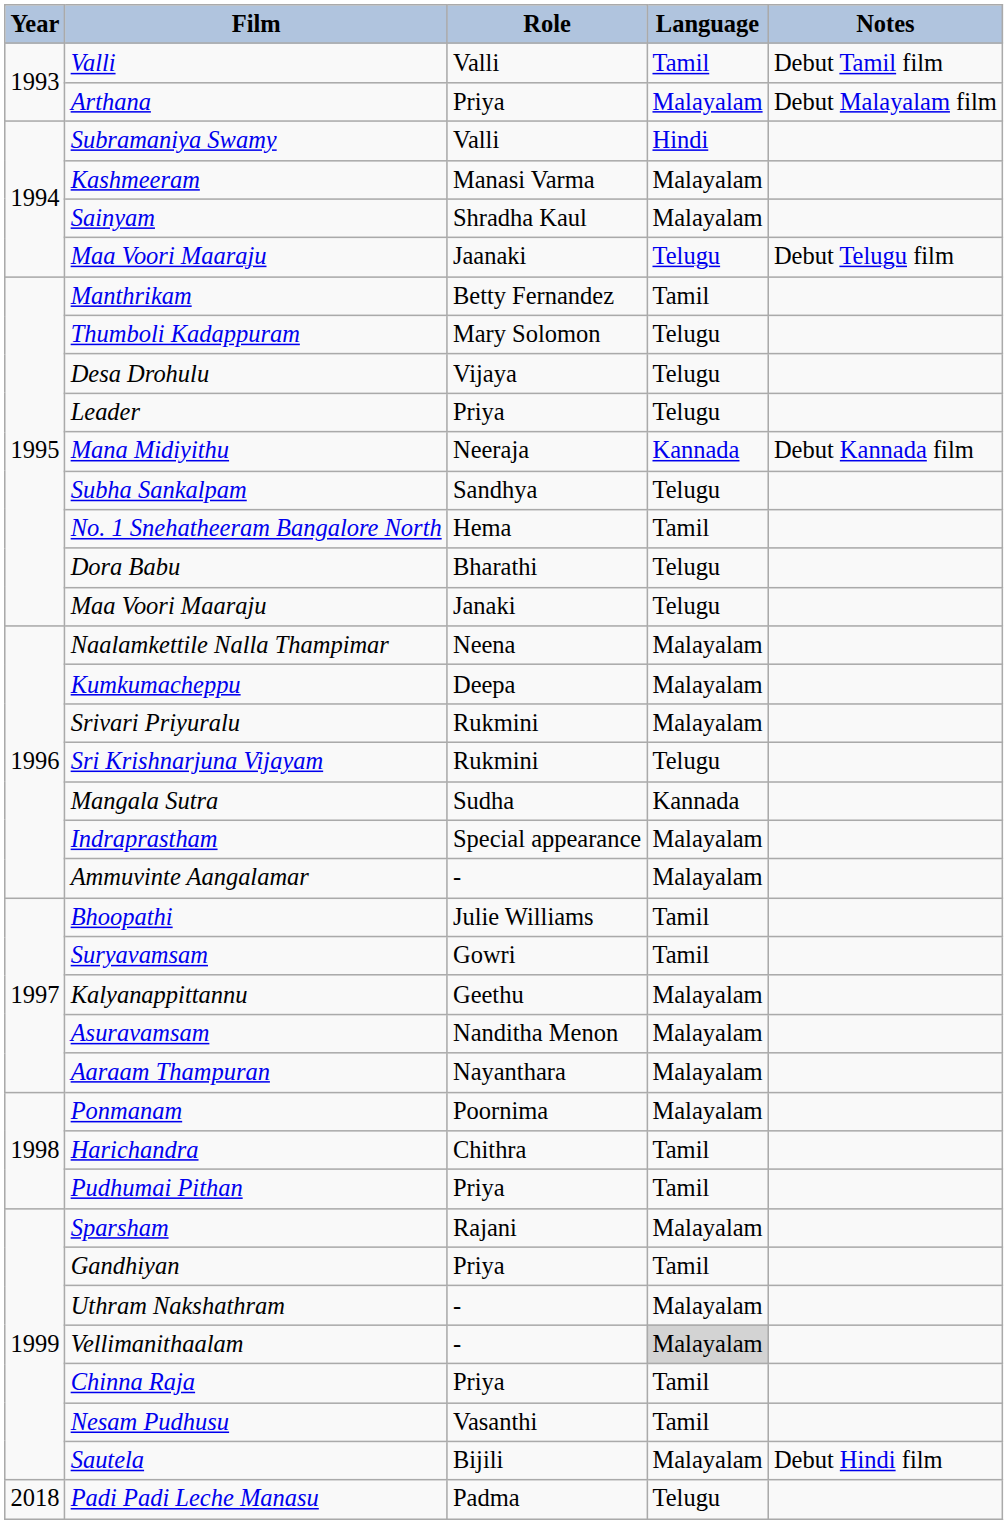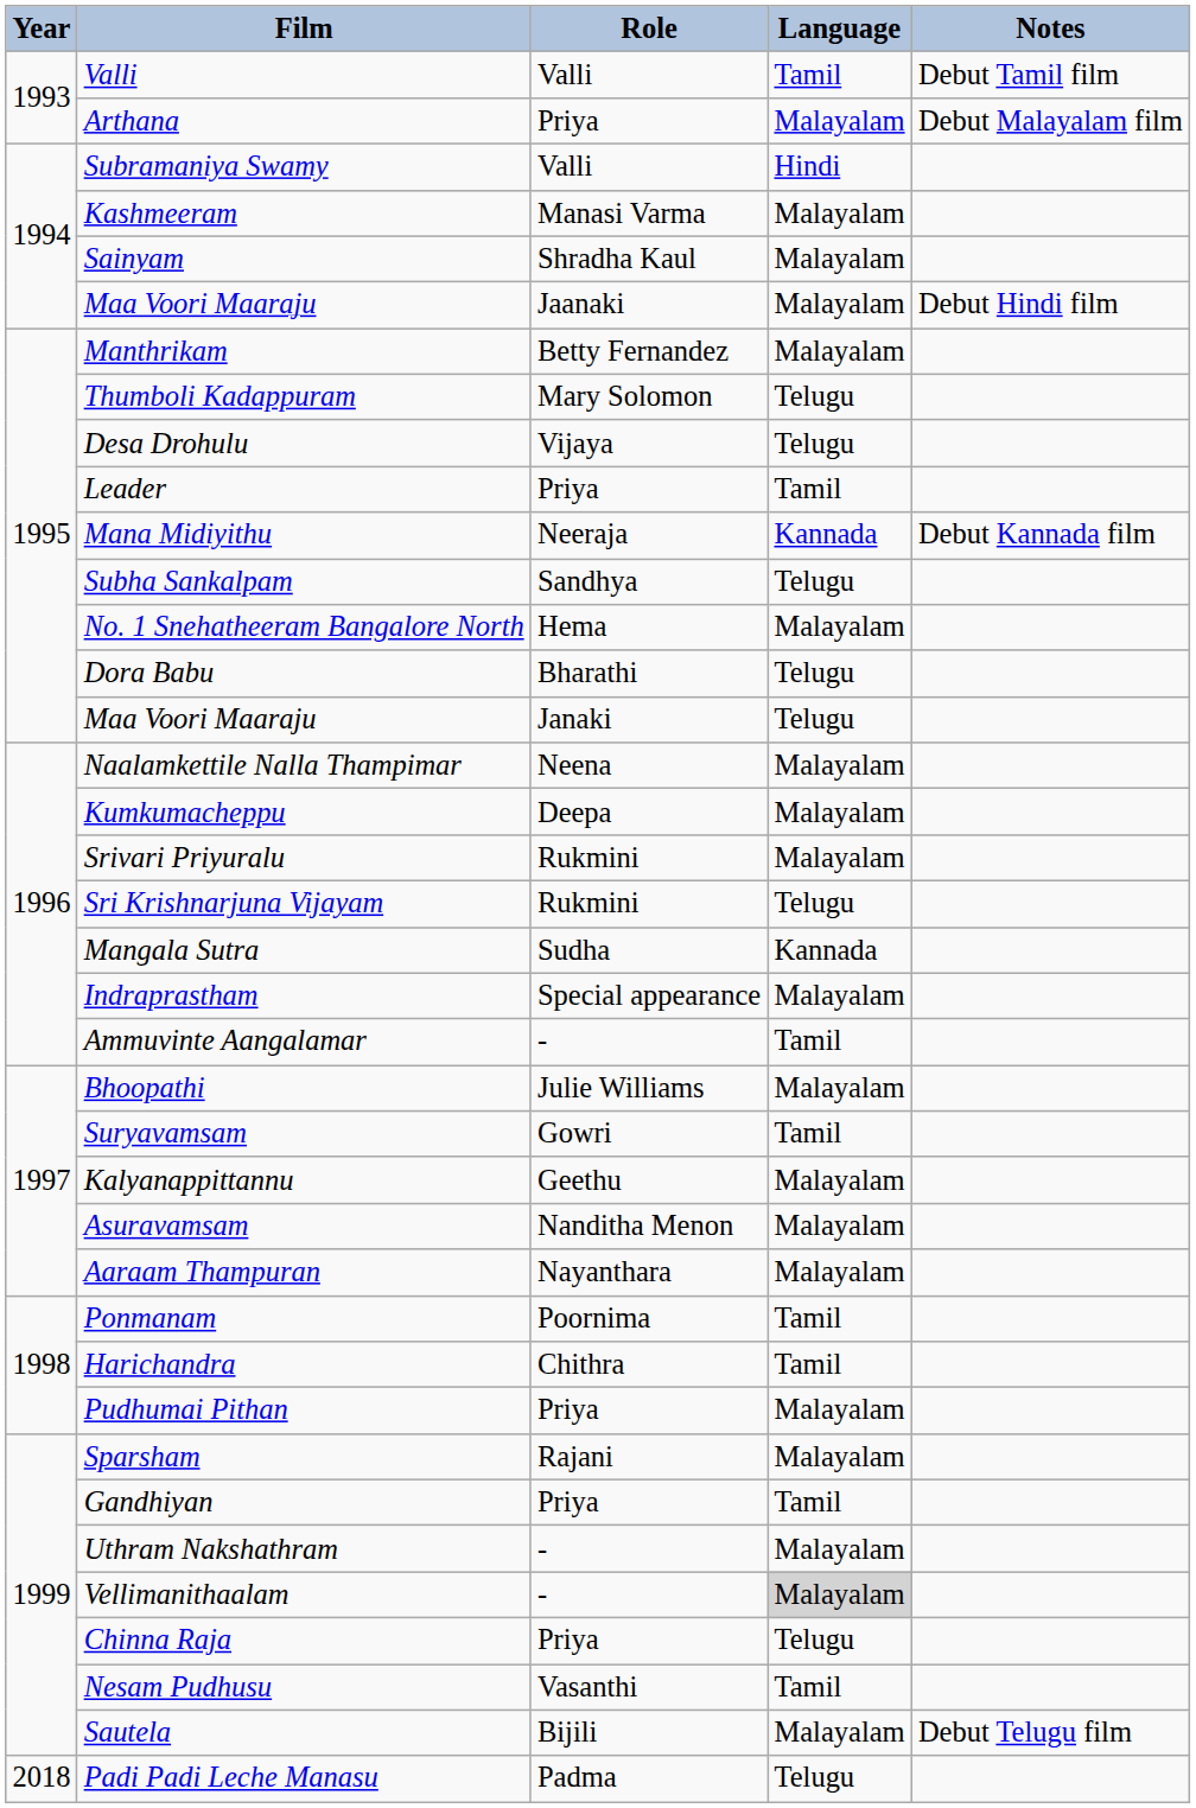 <table class="wikitable sortable">
 <tr>
 <th style="background:#B0C4DE;">Year</th>
 <th style="background:#B0C4DE;">Film</th>
 <th style="background:#B0C4DE;">Role</th>
 <th style="background:#B0C4DE;">Language</th>
 <th style="background:#B0C4DE;">Notes</th>
 </tr>
 <tr>
 <td rowspan="2">1993</td>
 <td><em><a href='#'>Valli</a></em></td>
 <td>Valli</td>
 <td><a href='#'>Tamil</a></td>
 <td>Debut <a href='#'>Tamil</a> film</td>
 </tr>
 <tr>
 <td><em><a href='#'>Arthana</a></em></td>
 <td>Priya</td>
 <td><a href='#'>Malayalam</a></td>
 <td>Debut <a href='#'>Malayalam</a> film</td>
 </tr>
 <tr>
 <td rowspan="4">1994</td>
 <td><em><a href='#'>Subramaniya Swamy</a></em></td>
 <td>Valli</td>
 <td><a href='#'>Hindi</a></td>
 <td></td>
 </tr>
 <tr>
 <td><em><a href='#'>Kashmeeram</a></em></td>
 <td>Manasi Varma</td>
 <td>Malayalam</td>
 <td></td>
 </tr>
 <tr>
 <td><em><a href='#'>Sainyam</a></em></td>
 <td>Shradha Kaul</td>
 <td>Malayalam</td>
 <td></td>
 </tr>
 <tr>
 <td><em><a href='#'>Maa Voori Maaraju</a></em></td>
 <td>Jaanaki</td>
-<td><a href='#'>Telugu</a></td>
-<td>Debut <a href='#'>Telugu</a> film</td>
+<td>Malayalam</td>
+<td>Debut <a href='#'>Hindi</a> film</td>
 </tr>
 <tr>
 <td rowspan="9">1995</td>
 <td><em><a href='#'>Manthrikam</a></em></td>
 <td>Betty Fernandez</td>
-<td>Tamil</td>
+<td>Malayalam</td>
 <td></td>
 </tr>
 <tr>
 <td><em><a href='#'>Thumboli Kadappuram</a></em></td>
 <td>Mary Solomon</td>
 <td>Telugu</td>
 <td></td>
 </tr>
 <tr>
 <td><em>Desa Drohulu</em></td>
 <td>Vijaya</td>
 <td>Telugu</td>
 <td></td>
 </tr>
 <tr>
 <td><em>Leader</em></td>
 <td>Priya</td>
-<td>Telugu</td>
+<td>Tamil</td>
 <td></td>
 </tr>
 <tr>
 <td><em><a href='#'>Mana Midiyithu</a></em></td>
 <td>Neeraja</td>
 <td><a href='#'>Kannada</a></td>
 <td>Debut <a href='#'>Kannada</a> film</td>
 </tr>
 <tr>
 <td><em><a href='#'>Subha Sankalpam</a></em></td>
 <td>Sandhya</td>
 <td>Telugu</td>
 <td></td>
 </tr>
 <tr>
 <td><em><a href='#'>No. 1 Snehatheeram Bangalore North</a></em></td>
 <td>Hema</td>
-<td>Tamil</td>
+<td>Malayalam</td>
 <td></td>
 </tr>
 <tr>
 <td><em>Dora Babu</em></td>
 <td>Bharathi</td>
 <td>Telugu</td>
 <td></td>
 </tr>
 <tr>
 <td><em>Maa Voori Maaraju</em></td>
 <td>Janaki</td>
 <td>Telugu</td>
 <td></td>
 </tr>
 <tr>
 <td rowspan="7">1996</td>
 <td><em>Naalamkettile Nalla Thampimar</em></td>
 <td>Neena</td>
 <td>Malayalam</td>
 <td></td>
 </tr>
 <tr>
 <td><em><a href='#'>Kumkumacheppu</a></em></td>
 <td>Deepa</td>
 <td>Malayalam</td>
 <td></td>
 </tr>
 <tr>
 <td><em>Srivari Priyuralu</em></td>
 <td>Rukmini</td>
 <td>Malayalam</td>
 <td></td>
 </tr>
 <tr>
 <td><em><a href='#'>Sri Krishnarjuna Vijayam</a></em></td>
 <td>Rukmini</td>
 <td>Telugu</td>
 <td></td>
 </tr>
 <tr>
 <td><em>Mangala Sutra</em></td>
 <td>Sudha</td>
 <td>Kannada</td>
 <td></td>
 </tr>
 <tr>
 <td><em><a href='#'>Indraprastham</a></em></td>
 <td>Special appearance</td>
 <td>Malayalam</td>
 <td></td>
 </tr>
 <tr>
 <td><em>Ammuvinte Aangalamar</em></td>
 <td>-</td>
-<td>Malayalam</td>
+<td>Tamil</td>
 <td></td>
 </tr>
 <tr>
 <td rowspan="5">1997</td>
 <td><em><a href='#'>Bhoopathi</a></em></td>
 <td>Julie Williams</td>
-<td>Tamil</td>
+<td>Malayalam</td>
 <td></td>
 </tr>
 <tr>
 <td><em><a href='#'>Suryavamsam</a></em></td>
 <td>Gowri</td>
 <td>Tamil</td>
 <td></td>
 </tr>
 <tr>
 <td><em>Kalyanappittannu</em></td>
 <td>Geethu</td>
 <td>Malayalam</td>
 <td></td>
 </tr>
 <tr>
 <td><em><a href='#'>Asuravamsam</a></em></td>
 <td>Nanditha Menon</td>
 <td>Malayalam</td>
 <td></td>
 </tr>
 <tr>
 <td><em><a href='#'>Aaraam Thampuran</a></em></td>
 <td>Nayanthara</td>
 <td>Malayalam</td>
 <td></td>
 </tr>
 <tr>
 <td rowspan="3">1998</td>
 <td><em><a href='#'>Ponmanam</a></em></td>
 <td>Poornima</td>
-<td>Malayalam</td>
+<td>Tamil</td>
 <td></td>
 </tr>
 <tr>
 <td><em><a href='#'>Harichandra</a></em></td>
 <td>Chithra</td>
 <td>Tamil</td>
 <td></td>
 </tr>
 <tr>
 <td><em><a href='#'>Pudhumai Pithan</a></em></td>
 <td>Priya</td>
-<td>Tamil</td>
+<td>Malayalam</td>
 <td></td>
 </tr>
 <tr>
 <td rowspan="7">1999</td>
 <td><em><a href='#'>Sparsham</a></em></td>
 <td>Rajani</td>
 <td>Malayalam</td>
 <td></td>
 </tr>
 <tr>
 <td><em>Gandhiyan</em></td>
 <td>Priya</td>
 <td>Tamil</td>
 <td></td>
 </tr>
 <tr>
 <td><em>Uthram Nakshathram</em></td>
 <td>-</td>
 <td>Malayalam</td>
 <td></td>
 </tr>
 <tr>
 <td><em>Vellimanithaalam</em></td>
 <td>-</td>
 <td style="background: lightgrey;">Malayalam</td>
 <td></td>
 </tr>
 <tr>
 <td><em><a href='#'>Chinna Raja</a></em></td>
 <td>Priya</td>
-<td>Tamil</td>
+<td>Telugu</td>
 <td></td>
 </tr>
 <tr>
 <td><em><a href='#'>Nesam Pudhusu</a></em></td>
 <td>Vasanthi</td>
 <td>Tamil</td>
 <td></td>
 </tr>
 <tr>
 <td><em><a href='#'>Sautela</a></em></td>
 <td>Bijili</td>
 <td>Malayalam</td>
-<td>Debut <a href='#'>Hindi</a> film</td>
+<td>Debut <a href='#'>Telugu</a> film</td>
 </tr>
 <tr>
 <td>2018</td>
 <td><em><a href='#'>Padi Padi Leche Manasu</a></em></td>
 <td>Padma</td>
 <td>Telugu</td>
 <td></td>
 </tr>
 <tr>
 </tr>
 </table>
